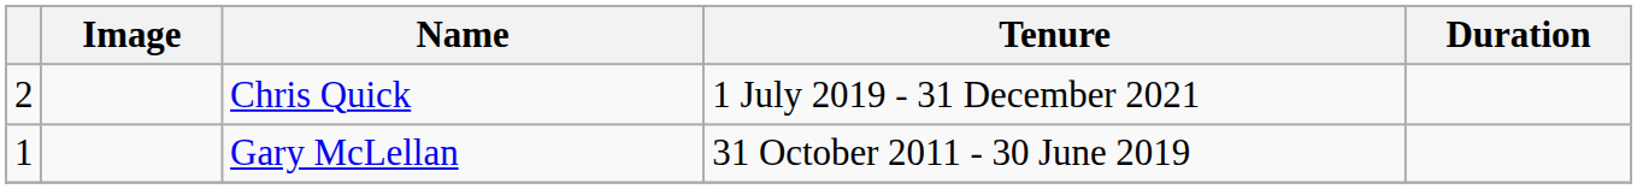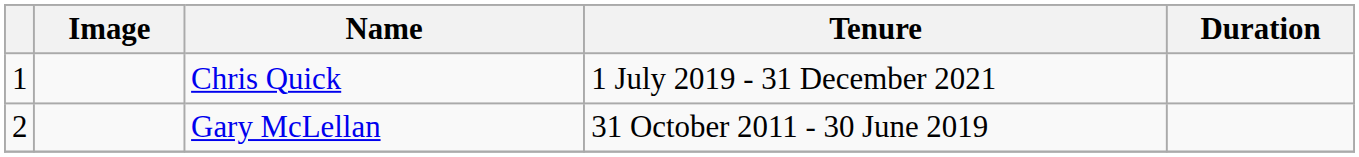 <table class="sortable wikitable" style="width: 700px">
 <tr>
 <th width=8px></th>
 <th class="unsortable" width=70px>Image</th>
 <th width=200px>Name</th>
 <th>Tenure</th>
 <th>Duration</th>
 </tr>
 <tr>
-<td>2</td>
+<td>1</td>
 <td></td>
 <td><a href='#'>Chris Quick</a></td>
 <td>1 July 2019 - 31 December 2021</td>
 <td></td>
 </tr>
 <tr>
-<td>1</td>
+<td>2</td>
 <td></td>
 <td><a href='#'>Gary McLellan</a></td>
 <td>31 October 2011 - 30 June 2019</td>
 <td></td>
 </tr>
 <tr>
 </tr>
 </table>
